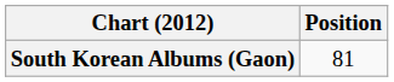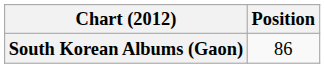 <table class="wikitable plainrowheaders">
 <tr>
 <th>Chart (2012)</th>
 <th>Position</th>
 </tr>
 <tr>
 <th scope="row">South Korean Albums (Gaon)</th>
-<td align=center>81</td>
+<td align=center>86</td>
 </tr>
 </table>
